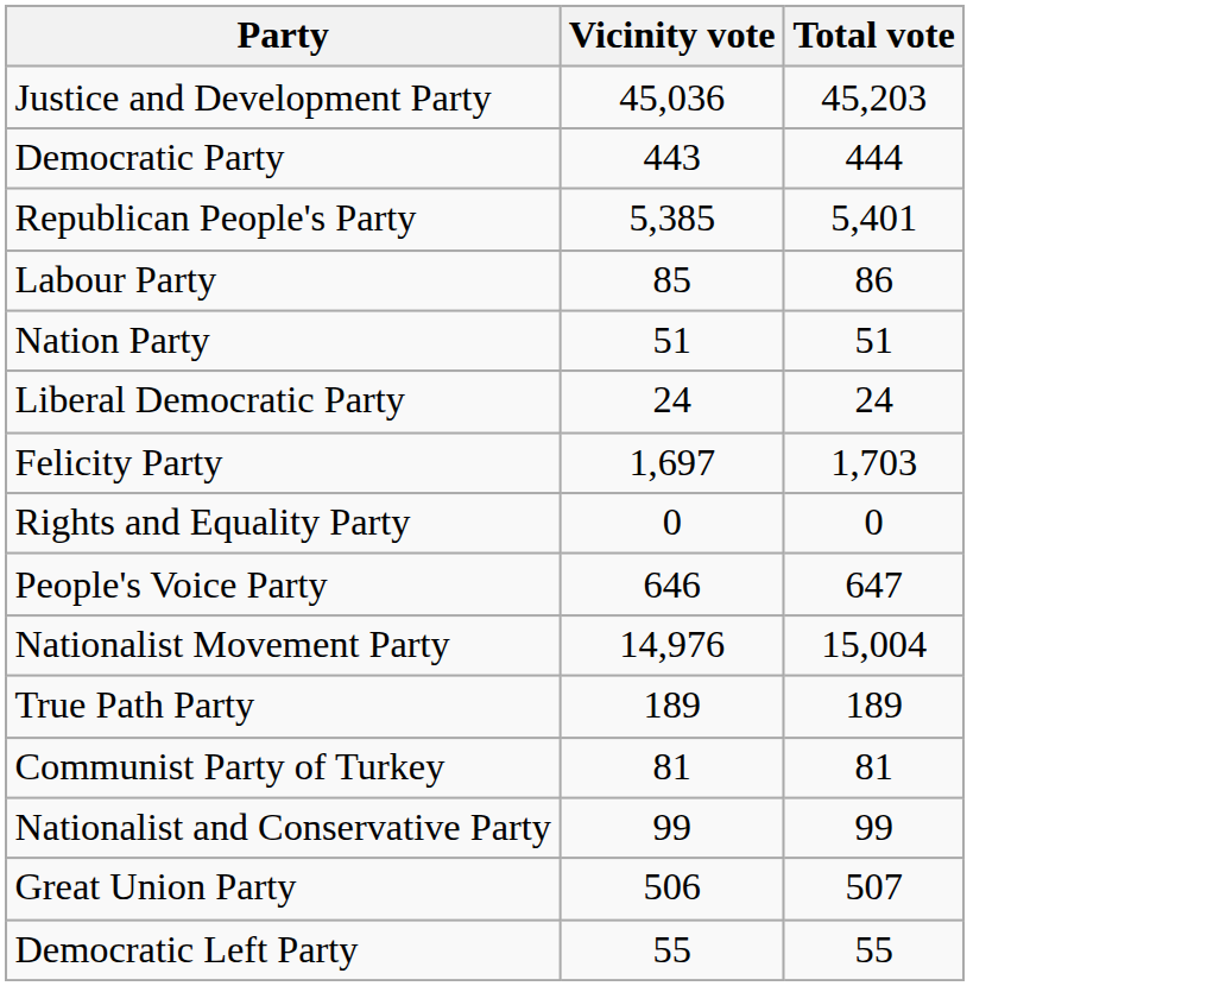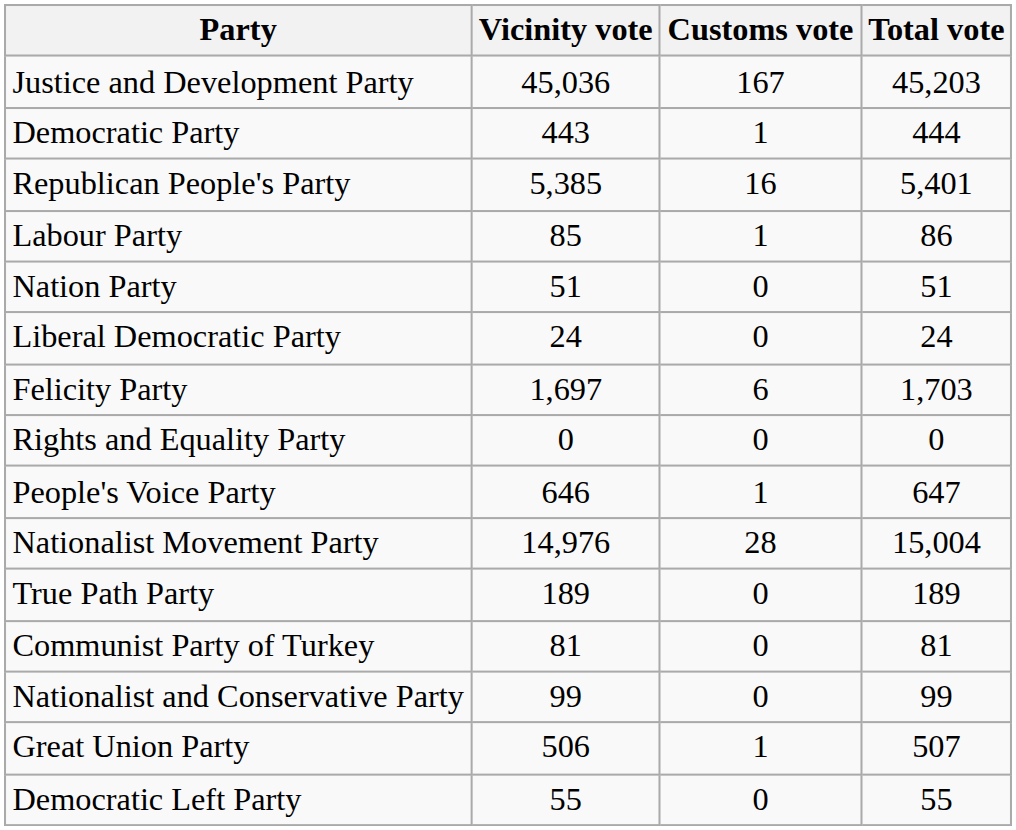 <table class="wikitable sortable">
 <tr>
 <th style="text-align:center;">Party</th>
 <th style="text-align:center;">Vicinity vote</th>
+<th style="text-align:center;">Customs vote</th>
 <th style="text-align:center;">Total vote</th>
 </tr>
 <tr>
 <td>Justice and Development Party</td>
 <td style="text-align:center;">45,036</td>
+<td style="text-align:center;">167</td>
 <td style="text-align:center;">45,203</td>
 </tr>
 <tr>
 <td>Democratic Party</td>
 <td style="text-align:center;">443</td>
+<td style="text-align:center;">1</td>
 <td style="text-align:center;">444</td>
 </tr>
 <tr>
 <td>Republican People's Party</td>
 <td style="text-align:center;">5,385</td>
+<td style="text-align:center;">16</td>
 <td style="text-align:center;">5,401</td>
 </tr>
 <tr>
 <td>Labour Party</td>
 <td style="text-align:center;">85</td>
+<td style="text-align:center;">1</td>
 <td style="text-align:center;">86</td>
 </tr>
 <tr>
 <td>Nation Party</td>
 <td style="text-align:center;">51</td>
+<td style="text-align:center;">0</td>
 <td style="text-align:center;">51</td>
 </tr>
 <tr>
 <td>Liberal Democratic Party</td>
 <td style="text-align:center;">24</td>
+<td style="text-align:center;">0</td>
 <td style="text-align:center;">24</td>
 </tr>
 <tr>
 <td>Felicity Party</td>
 <td style="text-align:center;">1,697</td>
+<td style="text-align:center;">6</td>
 <td style="text-align:center;">1,703</td>
 </tr>
 <tr>
 <td>Rights and Equality Party</td>
 <td style="text-align:center;">0</td>
 <td style="text-align:center;">0</td>
+<td style="text-align:center;">0</td>
 </tr>
 <tr>
 <td>People's Voice Party</td>
 <td style="text-align:center;">646</td>
+<td style="text-align:center;">1</td>
 <td style="text-align:center;">647</td>
 </tr>
 <tr>
 <td>Nationalist Movement Party</td>
 <td style="text-align:center;">14,976</td>
+<td style="text-align:center;">28</td>
 <td style="text-align:center;">15,004</td>
 </tr>
 <tr>
 <td>True Path Party</td>
 <td style="text-align:center;">189</td>
+<td style="text-align:center;">0</td>
 <td style="text-align:center;">189</td>
 </tr>
 <tr>
 <td>Communist Party of Turkey</td>
 <td style="text-align:center;">81</td>
+<td style="text-align:center;">0</td>
 <td style="text-align:center;">81</td>
 </tr>
 <tr>
 <td>Nationalist and Conservative Party</td>
 <td style="text-align:center;">99</td>
+<td style="text-align:center;">0</td>
 <td style="text-align:center;">99</td>
 </tr>
 <tr>
 <td>Great Union Party</td>
 <td style="text-align:center;">506</td>
+<td style="text-align:center;">1</td>
 <td style="text-align:center;">507</td>
 </tr>
 <tr>
 <td>Democratic Left Party</td>
 <td style="text-align:center;">55</td>
+<td style="text-align:center;">0</td>
 <td style="text-align:center;">55</td>
 </tr>
 </table>
